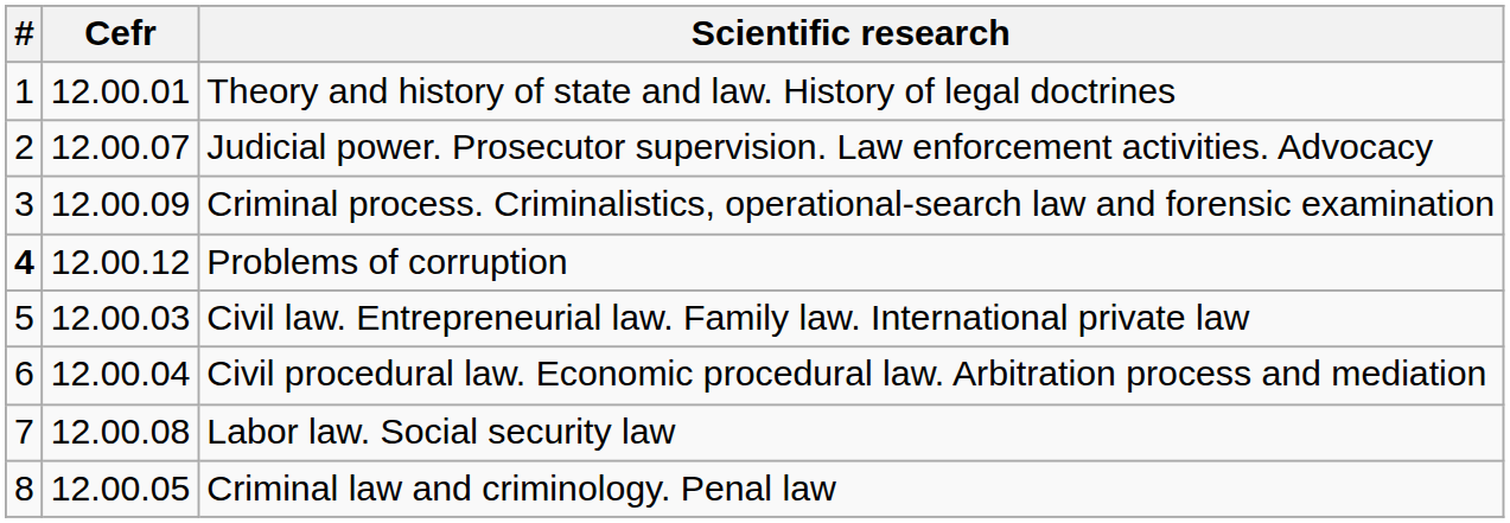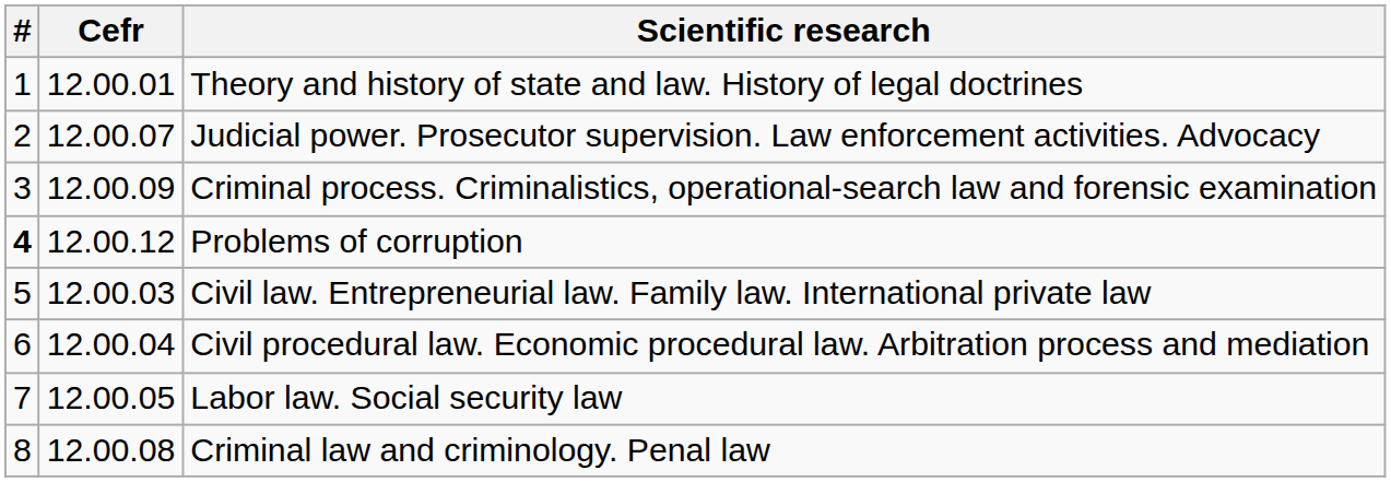 <table class="wikitable sortable">
 <tr>
 <th>#</th>
 <th>Cefr</th>
 <th>Scientific research</th>
 </tr>
 <tr>
 <td>1</td>
 <td>12.00.01</td>
 <td>Theory and history of state and law. History of legal doctrines</td>
 </tr>
 <tr>
 <td>2</td>
 <td>12.00.07</td>
 <td>Judicial power. Prosecutor supervision. Law enforcement activities. Advocacy</td>
 </tr>
 <tr>
 <td>3</td>
 <td>12.00.09</td>
 <td>Criminal process. Criminalistics, operational-search law and forensic examination</td>
 </tr>
 <tr>
 <td><strong>4</strong></td>
 <td>12.00.12</td>
 <td>Problems of corruption</td>
 </tr>
 <tr>
 <td>5</td>
 <td>12.00.03</td>
 <td>Civil law. Entrepreneurial law. Family law. International private law</td>
 </tr>
 <tr>
 <td>6</td>
 <td>12.00.04</td>
 <td>Civil procedural law. Economic procedural law. Arbitration process and mediation</td>
 </tr>
 <tr>
 <td>7</td>
-<td>12.00.08</td>
+<td>12.00.05</td>
 <td>Labor law. Social security law</td>
 </tr>
 <tr>
 <td>8</td>
-<td>12.00.05</td>
+<td>12.00.08</td>
 <td>Criminal law and criminology. Penal law</td>
 </tr>
 </table>
